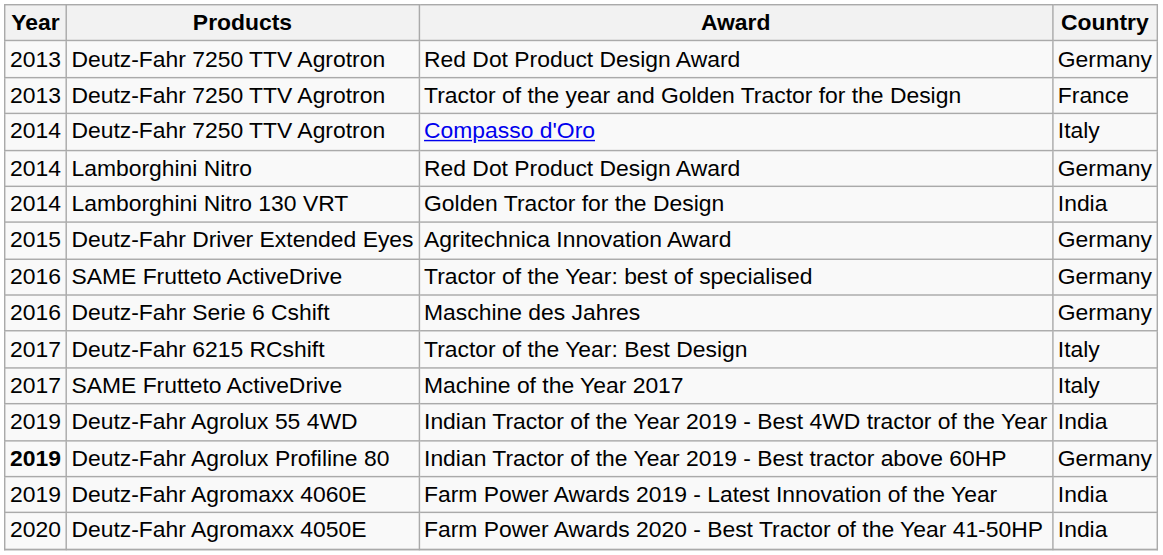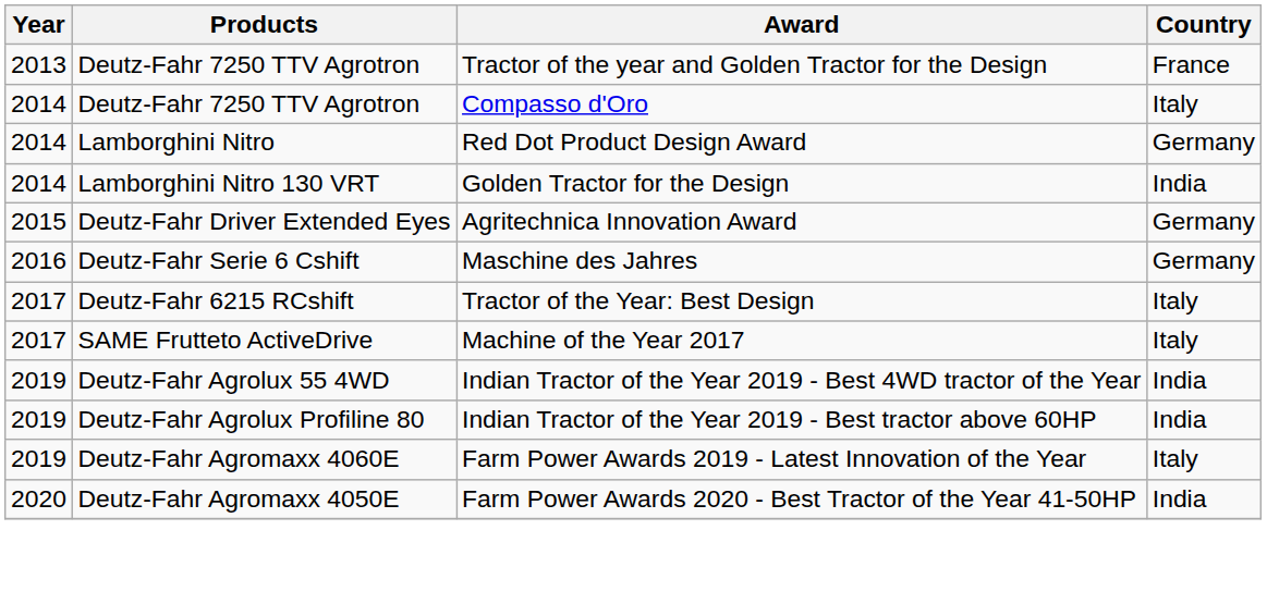 <table class="wikitable">
 <tr>
 <th>Year</th>
 <th>Products</th>
 <th>Award</th>
 <th>Country</th>
-</tr>
-<tr>
-<td>2013</td>
-<td>Deutz-Fahr 7250 TTV Agrotron</td>
-<td>Red Dot Product Design Award</td>
-<td>Germany</td>
 </tr>
 <tr>
 <td>2013</td>
 <td>Deutz-Fahr 7250 TTV Agrotron</td>
 <td>Tractor of the year and Golden Tractor for the Design</td>
 <td>France</td>
 </tr>
 <tr>
 <td>2014</td>
 <td>Deutz-Fahr 7250 TTV Agrotron</td>
 <td><a href='#'>Compasso d'Oro</a></td>
 <td>Italy</td>
 </tr>
 <tr>
 <td>2014</td>
 <td>Lamborghini Nitro</td>
 <td>Red Dot Product Design Award</td>
 <td>Germany</td>
 </tr>
 <tr>
 <td>2014</td>
 <td>Lamborghini Nitro 130 VRT</td>
 <td>Golden Tractor for the Design</td>
 <td>India</td>
 </tr>
 <tr>
 <td>2015</td>
 <td>Deutz-Fahr Driver Extended Eyes</td>
 <td>Agritechnica Innovation Award</td>
 <td>Germany</td>
 </tr>
 <tr>
 <td>2016</td>
-<td>SAME Frutteto ActiveDrive</td>
-<td>Tractor of the Year: best of specialised</td>
-<td>Germany</td>
-</tr>
-<tr>
-<td>2016</td>
 <td>Deutz-Fahr Serie 6 Cshift</td>
 <td>Maschine des Jahres</td>
 <td>Germany</td>
 </tr>
 <tr>
 <td>2017</td>
 <td>Deutz-Fahr 6215 RCshift</td>
 <td>Tractor of the Year: Best Design</td>
 <td>Italy</td>
 </tr>
 <tr>
 <td>2017</td>
 <td>SAME Frutteto ActiveDrive</td>
 <td>Machine of the Year 2017</td>
 <td>Italy</td>
 </tr>
 <tr>
 <td>2019</td>
 <td>Deutz-Fahr Agrolux 55 4WD</td>
 <td>Indian Tractor of the Year 2019 - Best 4WD tractor of the Year</td>
 <td>India</td>
 </tr>
 <tr>
-<td><strong>2019</strong></td>
+<td>2019</td>
 <td>Deutz-Fahr Agrolux Profiline 80</td>
 <td>Indian Tractor of the Year 2019 - Best tractor above 60HP</td>
-<td>Germany</td>
+<td>India</td>
 </tr>
 <tr>
 <td>2019</td>
 <td>Deutz-Fahr Agromaxx 4060E</td>
 <td>Farm Power Awards 2019 - Latest Innovation of the Year</td>
-<td>India</td>
+<td>Italy</td>
 </tr>
 <tr>
 <td>2020</td>
 <td>Deutz-Fahr Agromaxx 4050E</td>
 <td>Farm Power Awards 2020 - Best Tractor of the Year 41-50HP</td>
 <td>India</td>
 </tr>
 <tr>
 </tr>
 </table>
